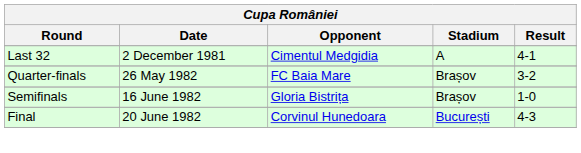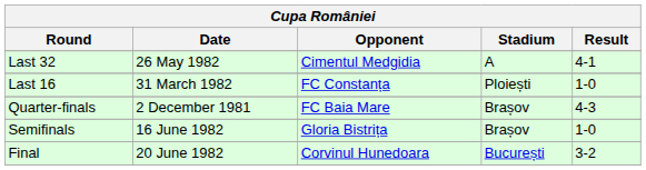 <table class="wikitable" style="width:80%;">
 <tr>
 <th colspan="5" style="text-align:center;"><em>Cupa României</em></th>
 </tr>
 <tr>
 <th>Round</th>
 <th>Date</th>
 <th>Opponent</th>
 <th>Stadium</th>
 <th>Result</th>
 </tr>
 <tr>
 </tr>
 <tr bgcolor="#ddffdd">
 <td>Last 32</td>
-<td>2 December 1981</td>
+<td>26 May 1982</td>
 <td><a href='#'>Cimentul Medgidia</a></td>
 <td>A</td>
 <td>4-1</td>
 </tr>
 <tr>
 </tr>
+<tr bgcolor="#ddffdd">
+<td>Last 16</td>
+<td>31 March 1982</td>
+<td><a href='#'>FC Constanța</a></td>
+<td>Ploiești</td>
+<td>1-0</td>
+</tr>
 <tr>
 </tr>
 <tr bgcolor="#ddffdd">
 <td>Quarter-finals</td>
-<td>26 May 1982</td>
+<td>2 December 1981</td>
 <td><a href='#'>FC Baia Mare</a></td>
 <td>Brașov</td>
-<td>3-2</td>
+<td>4-3</td>
 </tr>
 <tr>
 </tr>
 <tr bgcolor="#ddffdd">
 <td>Semifinals</td>
 <td>16 June 1982</td>
 <td><a href='#'>Gloria Bistrița</a></td>
 <td>Brașov</td>
 <td>1-0</td>
 </tr>
 <tr>
 </tr>
 <tr bgcolor="#ddffdd">
 <td>Final</td>
 <td>20 June 1982</td>
 <td><a href='#'>Corvinul Hunedoara</a></td>
 <td><a href='#'>București</a></td>
-<td>4-3</td>
+<td>3-2</td>
 </tr>
 <tr>
 </tr>
 </table>
